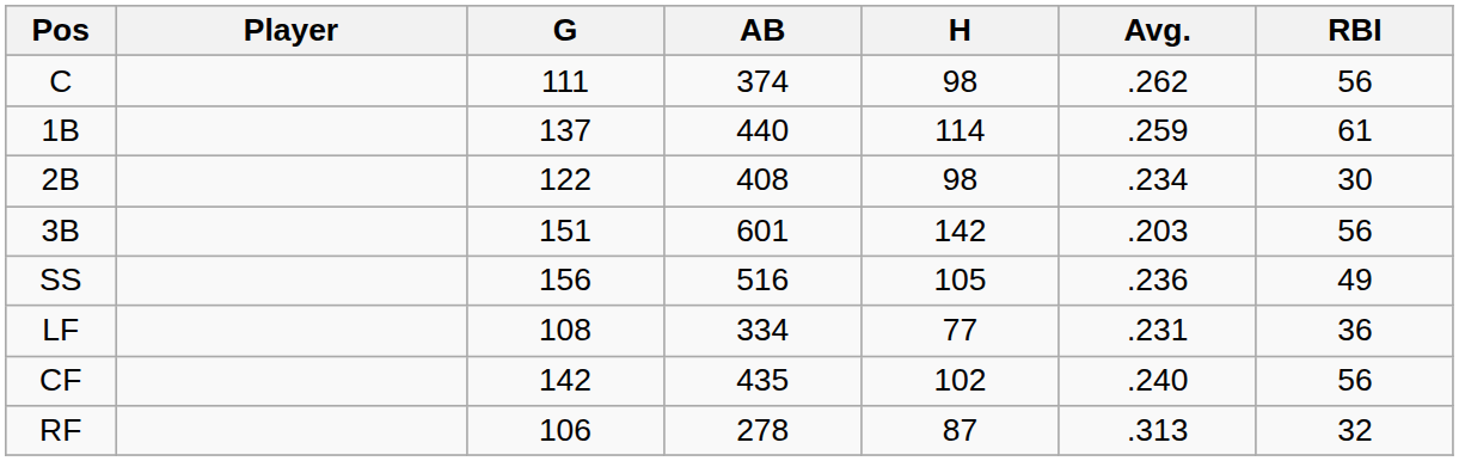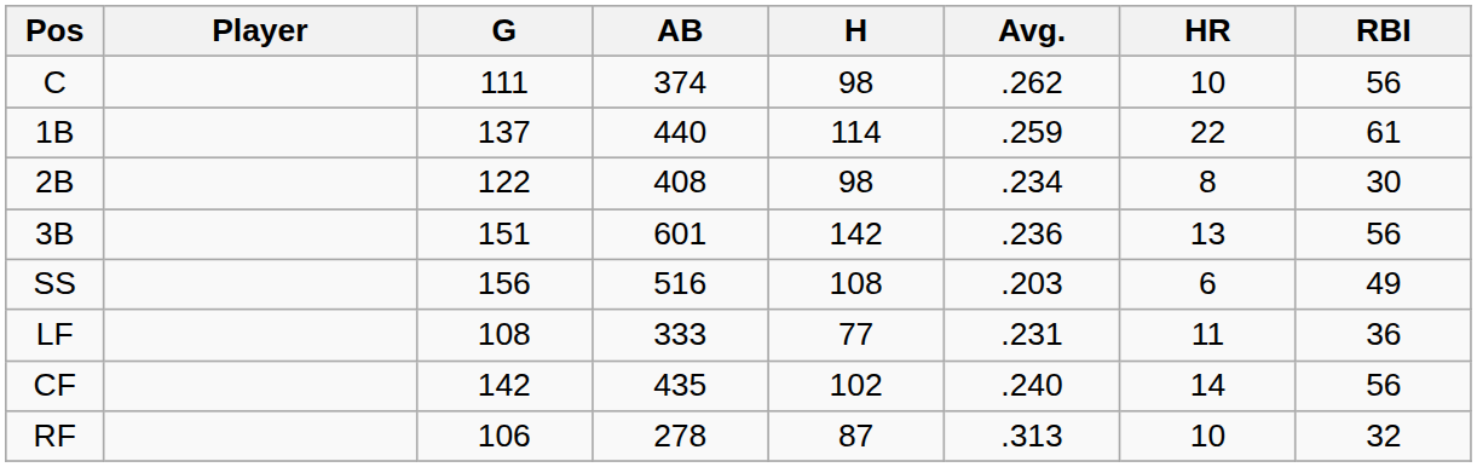 <table class="wikitable sortable">
 <tr>
 <th bgcolor="#DDDDFF" width="5%">Pos</th>
 <th bgcolor="#DDDDFF" width="16%">Player</th>
 <th bgcolor="#DDDDFF" width="9%">G</th>
 <th bgcolor="#DDDDFF" width="9%">AB</th>
 <th bgcolor="#DDDDFF" width="9%">H</th>
 <th bgcolor="#DDDDFF" width="9%">Avg.</th>
+<th bgcolor="#DDDDFF" width="9%">HR</th>
 <th bgcolor="#DDDDFF" width="9%">RBI</th>
 </tr>
 <tr align="center">
 <td>C</td>
 <td></td>
 <td>111</td>
 <td>374</td>
 <td>98</td>
 <td>.262</td>
+<td>10</td>
 <td>56</td>
 </tr>
 <tr align="center">
 <td>1B</td>
 <td></td>
 <td>137</td>
 <td>440</td>
 <td>114</td>
 <td>.259</td>
+<td>22</td>
 <td>61</td>
 </tr>
 <tr align="center">
 <td>2B</td>
 <td></td>
 <td>122</td>
 <td>408</td>
 <td>98</td>
 <td>.234</td>
+<td>8</td>
 <td>30</td>
 </tr>
 <tr align="center">
 <td>3B</td>
 <td></td>
 <td>151</td>
 <td>601</td>
 <td>142</td>
-<td>.203</td>
+<td>.236</td>
+<td>13</td>
 <td>56</td>
 </tr>
 <tr align="center">
 <td>SS</td>
 <td></td>
 <td>156</td>
 <td>516</td>
-<td>105</td>
-<td>.236</td>
+<td>108</td>
+<td>.203</td>
+<td>6</td>
 <td>49</td>
 </tr>
 <tr align="center">
 <td>LF</td>
 <td></td>
 <td>108</td>
-<td>334</td>
+<td>333</td>
 <td>77</td>
 <td>.231</td>
+<td>11</td>
 <td>36</td>
 </tr>
 <tr align="center">
 <td>CF</td>
 <td></td>
 <td>142</td>
 <td>435</td>
 <td>102</td>
 <td>.240</td>
+<td>14</td>
 <td>56</td>
 </tr>
 <tr align="center">
 <td>RF</td>
 <td></td>
 <td>106</td>
 <td>278</td>
 <td>87</td>
 <td>.313</td>
+<td>10</td>
 <td>32</td>
 </tr>
 </table>
